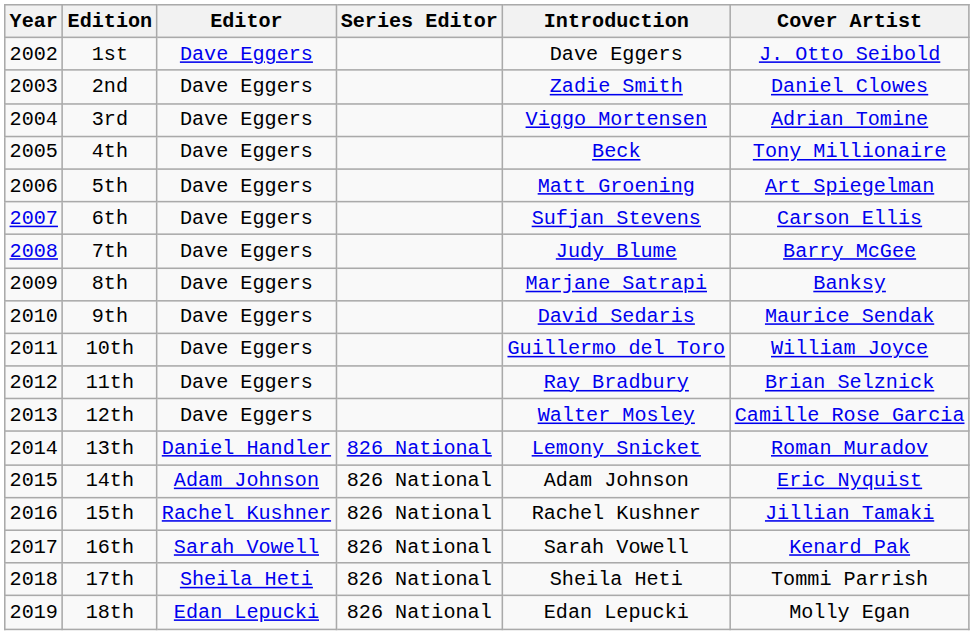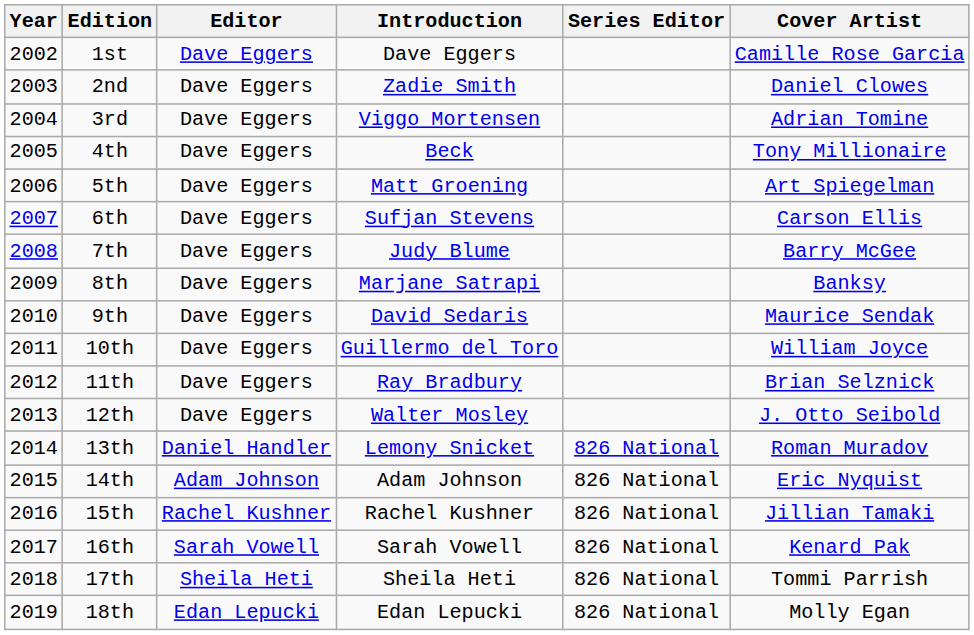 <table class="wikitable" style="text-align: center">
 <tr>
 <th scope="col">Year</th>
 <th scope="col">Edition</th>
 <th scope="col">Editor</th>
+<th scope="col">Introduction</th>
 <th scope="col">Series Editor</th>
-<th scope="col">Introduction</th>
 <th scope="col">Cover Artist</th>
 </tr>
 <tr>
 <td> 2002</td>
 <td> 1st</td>
 <td> <a href='#'>Dave Eggers</a></td>
+<td> Dave Eggers</td>
 <td></td>
-<td> Dave Eggers</td>
-<td> <a href='#'>J. Otto Seibold</a></td>
+<td> <a href='#'>Camille Rose Garcia</a></td>
 </tr>
 <tr>
 <td> 2003</td>
 <td> 2nd</td>
 <td> Dave Eggers</td>
+<td> <a href='#'>Zadie Smith</a></td>
 <td></td>
-<td> <a href='#'>Zadie Smith</a></td>
 <td> <a href='#'>Daniel Clowes</a></td>
 </tr>
 <tr>
 <td> 2004</td>
 <td> 3rd</td>
 <td> Dave Eggers</td>
+<td> <a href='#'>Viggo Mortensen</a></td>
 <td></td>
-<td> <a href='#'>Viggo Mortensen</a></td>
 <td> <a href='#'>Adrian Tomine</a></td>
 </tr>
 <tr>
 <td> 2005</td>
 <td> 4th</td>
 <td> Dave Eggers</td>
+<td> <a href='#'>Beck</a></td>
 <td></td>
-<td> <a href='#'>Beck</a></td>
 <td> <a href='#'>Tony Millionaire</a></td>
 </tr>
 <tr>
 <td> 2006</td>
 <td> 5th</td>
 <td> Dave Eggers</td>
+<td> <a href='#'>Matt Groening</a></td>
 <td></td>
-<td> <a href='#'>Matt Groening</a></td>
 <td> <a href='#'>Art Spiegelman</a></td>
 </tr>
 <tr>
 <td> <a href='#'>2007</a></td>
 <td> 6th</td>
 <td> Dave Eggers</td>
+<td> <a href='#'>Sufjan Stevens</a></td>
 <td></td>
-<td> <a href='#'>Sufjan Stevens</a></td>
 <td> <a href='#'>Carson Ellis</a></td>
 </tr>
 <tr>
 <td> <a href='#'>2008</a></td>
 <td> 7th</td>
 <td> Dave Eggers</td>
+<td> <a href='#'>Judy Blume</a></td>
 <td></td>
-<td> <a href='#'>Judy Blume</a></td>
 <td> <a href='#'>Barry McGee</a></td>
 </tr>
 <tr>
 <td> 2009</td>
 <td> 8th</td>
 <td> Dave Eggers</td>
+<td> <a href='#'>Marjane Satrapi</a></td>
 <td></td>
-<td> <a href='#'>Marjane Satrapi</a></td>
 <td> <a href='#'>Banksy</a></td>
 </tr>
 <tr>
 <td> 2010</td>
 <td> 9th</td>
 <td> Dave Eggers</td>
+<td> <a href='#'>David Sedaris</a></td>
 <td></td>
-<td> <a href='#'>David Sedaris</a></td>
 <td> <a href='#'>Maurice Sendak</a></td>
 </tr>
 <tr>
 <td> 2011</td>
 <td> 10th</td>
 <td> Dave Eggers</td>
+<td> <a href='#'>Guillermo del Toro</a></td>
 <td></td>
-<td> <a href='#'>Guillermo del Toro</a></td>
 <td> <a href='#'>William Joyce</a></td>
 </tr>
 <tr>
 <td> 2012</td>
 <td> 11th</td>
 <td> Dave Eggers</td>
+<td> <a href='#'>Ray Bradbury</a></td>
 <td></td>
-<td> <a href='#'>Ray Bradbury</a></td>
 <td> <a href='#'>Brian Selznick</a></td>
 </tr>
 <tr>
 <td> 2013</td>
 <td> 12th</td>
 <td> Dave Eggers</td>
+<td> <a href='#'>Walter Mosley</a></td>
 <td></td>
-<td> <a href='#'>Walter Mosley</a></td>
-<td> <a href='#'>Camille Rose Garcia</a></td>
+<td> <a href='#'>J. Otto Seibold</a></td>
 </tr>
 <tr>
 <td> 2014</td>
 <td> 13th</td>
 <td> <a href='#'>Daniel Handler</a></td>
+<td> <a href='#'>Lemony Snicket</a></td>
 <td><a href='#'>826 National</a></td>
-<td> <a href='#'>Lemony Snicket</a></td>
 <td> <a href='#'>Roman Muradov</a></td>
 </tr>
 <tr>
 <td> 2015</td>
 <td> 14th</td>
 <td> <a href='#'>Adam Johnson</a></td>
+<td> Adam Johnson</td>
 <td>826 National</td>
-<td> Adam Johnson</td>
 <td> <a href='#'>Eric Nyquist</a></td>
 </tr>
 <tr>
 <td> 2016</td>
 <td> 15th</td>
 <td> <a href='#'>Rachel Kushner</a></td>
+<td> Rachel Kushner</td>
 <td>826 National</td>
-<td> Rachel Kushner</td>
 <td> <a href='#'>Jillian Tamaki</a></td>
 </tr>
 <tr>
 <td> 2017</td>
 <td> 16th</td>
 <td> <a href='#'>Sarah Vowell</a></td>
+<td> Sarah Vowell</td>
 <td>826 National</td>
-<td> Sarah Vowell</td>
 <td> <a href='#'>Kenard Pak</a></td>
 </tr>
 <tr>
 <td> 2018</td>
 <td> 17th</td>
 <td> <a href='#'>Sheila Heti</a></td>
+<td> Sheila Heti</td>
 <td>826 National</td>
-<td> Sheila Heti</td>
 <td> Tommi Parrish</td>
 </tr>
 <tr>
 <td> 2019</td>
 <td> 18th</td>
 <td> <a href='#'>Edan Lepucki</a></td>
+<td> Edan Lepucki</td>
 <td>826 National</td>
-<td> Edan Lepucki</td>
 <td> Molly Egan</td>
 </tr>
 </table>
